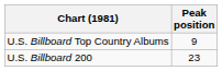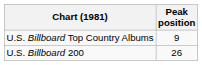 <table class="wikitable">
 <tr>
 <th>Chart (1981)</th>
 <th>Peak<br>position</th>
 </tr>
 <tr>
 <td>U.S. <em>Billboard</em> Top Country Albums</td>
 <td align="center">9</td>
 </tr>
 <tr>
 <td>U.S. <em>Billboard</em> 200</td>
-<td align="center">23</td>
+<td align="center">26</td>
 </tr>
 </table>
